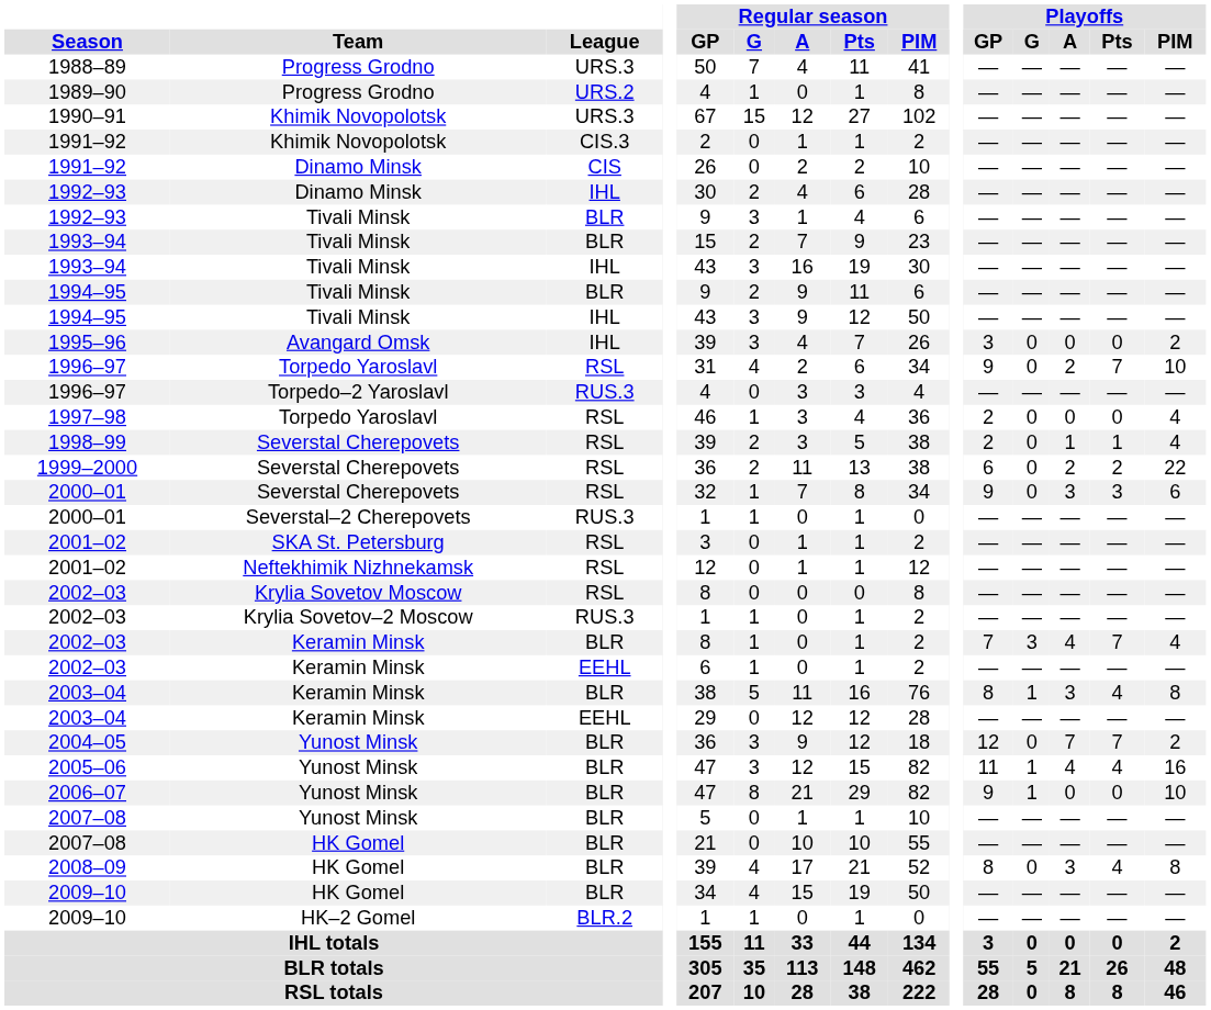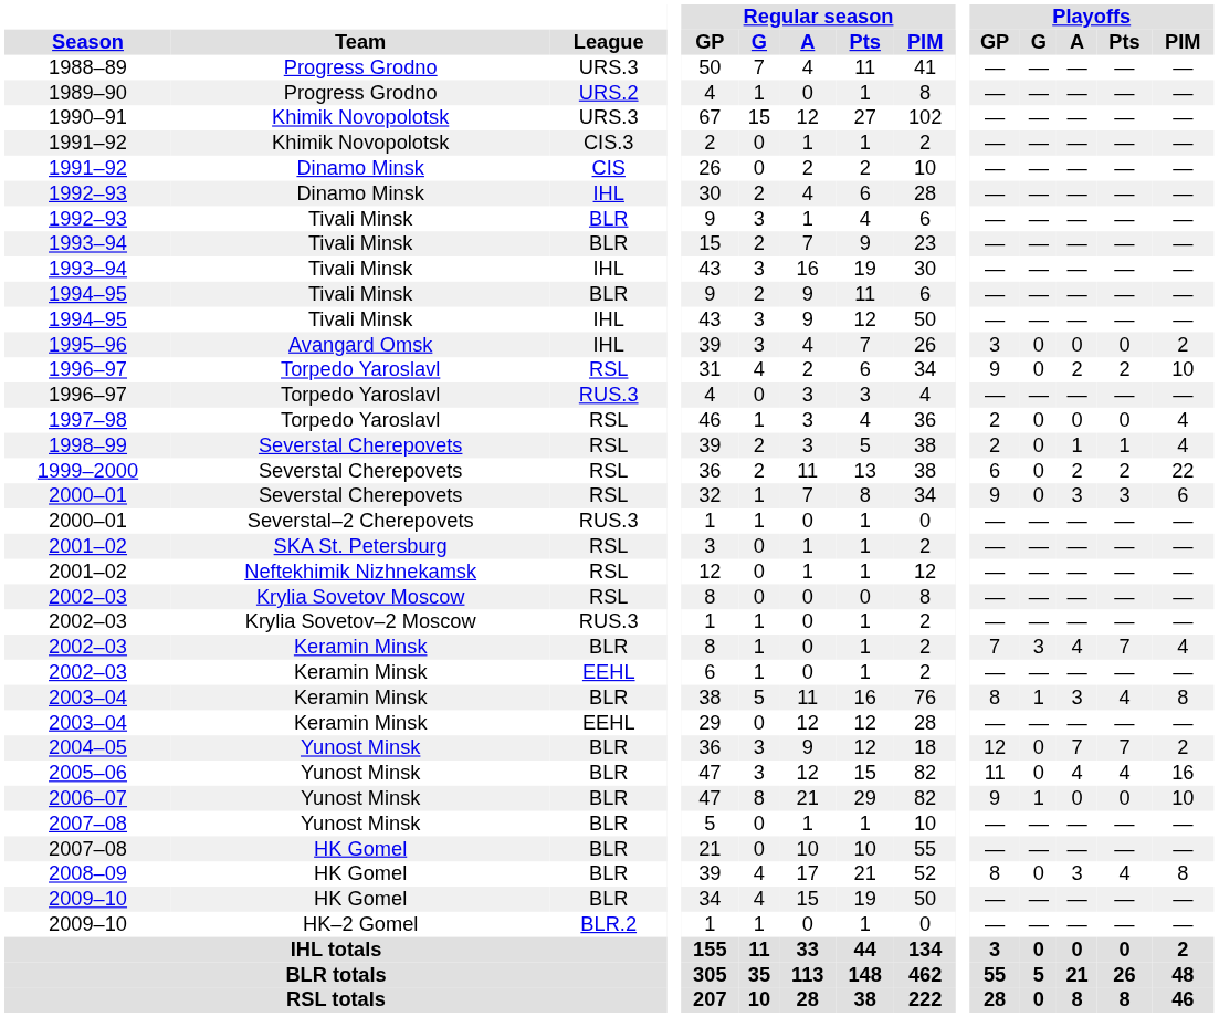 <table border="0" cellpadding="1" cellspacing="0" style="text-align:center; width:60em">
 <tr bgcolor="#e0e0e0">
 <th colspan="3" bgcolor="#ffffff"> </th>
 <th rowspan="99" bgcolor="#ffffff"> </th>
 <th colspan="5"><a href='#'>Regular season</a></th>
 <th rowspan="99" bgcolor="#ffffff"> </th>
 <th colspan="5"><a href='#'>Playoffs</a></th>
 </tr>
 <tr bgcolor="#e0e0e0">
 <th><a href='#'>Season</a></th>
 <th>Team</th>
 <th>League</th>
 <th>GP</th>
 <th><a href='#'>G</a></th>
 <th><a href='#'>A</a></th>
 <th><a href='#'>Pts</a></th>
 <th><a href='#'>PIM</a></th>
 <th>GP</th>
 <th>G</th>
 <th>A</th>
 <th>Pts</th>
 <th>PIM</th>
 </tr>
 <tr>
 <td>1988–89</td>
 <td><a href='#'>Progress Grodno</a></td>
 <td>URS.3</td>
 <td>50</td>
 <td>7</td>
 <td>4</td>
 <td>11</td>
 <td>41</td>
 <td>—</td>
 <td>—</td>
 <td>—</td>
 <td>—</td>
 <td>—</td>
 </tr>
 <tr bgcolor="#f0f0f0">
 <td>1989–90</td>
 <td>Progress Grodno</td>
 <td><a href='#'>URS.2</a></td>
 <td>4</td>
 <td>1</td>
 <td>0</td>
 <td>1</td>
 <td>8</td>
 <td>—</td>
 <td>—</td>
 <td>—</td>
 <td>—</td>
 <td>—</td>
 </tr>
 <tr>
 <td>1990–91</td>
 <td><a href='#'>Khimik Novopolotsk</a></td>
 <td>URS.3</td>
 <td>67</td>
 <td>15</td>
 <td>12</td>
 <td>27</td>
 <td>102</td>
 <td>—</td>
 <td>—</td>
 <td>—</td>
 <td>—</td>
 <td>—</td>
 </tr>
 <tr bgcolor="#f0f0f0">
 <td>1991–92</td>
 <td>Khimik Novopolotsk</td>
 <td>CIS.3</td>
 <td>2</td>
 <td>0</td>
 <td>1</td>
 <td>1</td>
 <td>2</td>
 <td>—</td>
 <td>—</td>
 <td>—</td>
 <td>—</td>
 <td>—</td>
 </tr>
 <tr>
 <td><a href='#'>1991–92</a></td>
 <td><a href='#'>Dinamo Minsk</a></td>
 <td><a href='#'>CIS</a></td>
 <td>26</td>
 <td>0</td>
 <td>2</td>
 <td>2</td>
 <td>10</td>
 <td>—</td>
 <td>—</td>
 <td>—</td>
 <td>—</td>
 <td>—</td>
 </tr>
 <tr bgcolor="#f0f0f0">
 <td><a href='#'>1992–93</a></td>
 <td>Dinamo Minsk</td>
 <td><a href='#'>IHL</a></td>
 <td>30</td>
 <td>2</td>
 <td>4</td>
 <td>6</td>
 <td>28</td>
 <td>—</td>
 <td>—</td>
 <td>—</td>
 <td>—</td>
 <td>—</td>
 </tr>
 <tr>
 <td><a href='#'>1992–93</a></td>
 <td>Tivali Minsk</td>
 <td><a href='#'>BLR</a></td>
 <td>9</td>
 <td>3</td>
 <td>1</td>
 <td>4</td>
 <td>6</td>
 <td>—</td>
 <td>—</td>
 <td>—</td>
 <td>—</td>
 <td>—</td>
 </tr>
 <tr bgcolor="#f0f0f0">
 <td><a href='#'>1993–94</a></td>
 <td>Tivali Minsk</td>
 <td>BLR</td>
 <td>15</td>
 <td>2</td>
 <td>7</td>
 <td>9</td>
 <td>23</td>
 <td>—</td>
 <td>—</td>
 <td>—</td>
 <td>—</td>
 <td>—</td>
 </tr>
 <tr>
 <td><a href='#'>1993–94</a></td>
 <td>Tivali Minsk</td>
 <td>IHL</td>
 <td>43</td>
 <td>3</td>
 <td>16</td>
 <td>19</td>
 <td>30</td>
 <td>—</td>
 <td>—</td>
 <td>—</td>
 <td>—</td>
 <td>—</td>
 </tr>
 <tr bgcolor="#f0f0f0">
 <td><a href='#'>1994–95</a></td>
 <td>Tivali Minsk</td>
 <td>BLR</td>
 <td>9</td>
 <td>2</td>
 <td>9</td>
 <td>11</td>
 <td>6</td>
 <td>—</td>
 <td>—</td>
 <td>—</td>
 <td>—</td>
 <td>—</td>
 </tr>
 <tr>
 <td><a href='#'>1994–95</a></td>
 <td>Tivali Minsk</td>
 <td>IHL</td>
 <td>43</td>
 <td>3</td>
 <td>9</td>
 <td>12</td>
 <td>50</td>
 <td>—</td>
 <td>—</td>
 <td>—</td>
 <td>—</td>
 <td>—</td>
 </tr>
 <tr bgcolor="#f0f0f0">
 <td><a href='#'>1995–96</a></td>
 <td><a href='#'>Avangard Omsk</a></td>
 <td>IHL</td>
 <td>39</td>
 <td>3</td>
 <td>4</td>
 <td>7</td>
 <td>26</td>
 <td>3</td>
 <td>0</td>
 <td>0</td>
 <td>0</td>
 <td>2</td>
 </tr>
 <tr>
 <td><a href='#'>1996–97</a></td>
 <td><a href='#'>Torpedo Yaroslavl</a></td>
 <td><a href='#'>RSL</a></td>
 <td>31</td>
 <td>4</td>
 <td>2</td>
 <td>6</td>
 <td>34</td>
 <td>9</td>
 <td>0</td>
 <td>2</td>
-<td>7</td>
+<td>2</td>
 <td>10</td>
 </tr>
 <tr bgcolor="#f0f0f0">
 <td>1996–97</td>
-<td>Torpedo–2 Yaroslavl</td>
+<td>Torpedo Yaroslavl</td>
 <td><a href='#'>RUS.3</a></td>
 <td>4</td>
 <td>0</td>
 <td>3</td>
 <td>3</td>
 <td>4</td>
 <td>—</td>
 <td>—</td>
 <td>—</td>
 <td>—</td>
 <td>—</td>
 </tr>
 <tr>
 <td><a href='#'>1997–98</a></td>
 <td>Torpedo Yaroslavl</td>
 <td>RSL</td>
 <td>46</td>
 <td>1</td>
 <td>3</td>
 <td>4</td>
 <td>36</td>
 <td>2</td>
 <td>0</td>
 <td>0</td>
 <td>0</td>
 <td>4</td>
 </tr>
 <tr bgcolor="#f0f0f0">
 <td><a href='#'>1998–99</a></td>
 <td><a href='#'>Severstal Cherepovets</a></td>
 <td>RSL</td>
 <td>39</td>
 <td>2</td>
 <td>3</td>
 <td>5</td>
 <td>38</td>
 <td>2</td>
 <td>0</td>
 <td>1</td>
 <td>1</td>
 <td>4</td>
 </tr>
 <tr>
 <td><a href='#'>1999–2000</a></td>
 <td>Severstal Cherepovets</td>
 <td>RSL</td>
 <td>36</td>
 <td>2</td>
 <td>11</td>
 <td>13</td>
 <td>38</td>
 <td>6</td>
 <td>0</td>
 <td>2</td>
 <td>2</td>
 <td>22</td>
 </tr>
 <tr bgcolor="#f0f0f0">
 <td><a href='#'>2000–01</a></td>
 <td>Severstal Cherepovets</td>
 <td>RSL</td>
 <td>32</td>
 <td>1</td>
 <td>7</td>
 <td>8</td>
 <td>34</td>
 <td>9</td>
 <td>0</td>
 <td>3</td>
 <td>3</td>
 <td>6</td>
 </tr>
 <tr>
 <td>2000–01</td>
 <td>Severstal–2 Cherepovets</td>
 <td>RUS.3</td>
 <td>1</td>
 <td>1</td>
 <td>0</td>
 <td>1</td>
 <td>0</td>
 <td>—</td>
 <td>—</td>
 <td>—</td>
 <td>—</td>
 <td>—</td>
 </tr>
 <tr bgcolor="#f0f0f0">
 <td><a href='#'>2001–02</a></td>
 <td><a href='#'>SKA St. Petersburg</a></td>
 <td>RSL</td>
 <td>3</td>
 <td>0</td>
 <td>1</td>
 <td>1</td>
 <td>2</td>
 <td>—</td>
 <td>—</td>
 <td>—</td>
 <td>—</td>
 <td>—</td>
 </tr>
 <tr>
 <td>2001–02</td>
 <td><a href='#'>Neftekhimik Nizhnekamsk</a></td>
 <td>RSL</td>
 <td>12</td>
 <td>0</td>
 <td>1</td>
 <td>1</td>
 <td>12</td>
 <td>—</td>
 <td>—</td>
 <td>—</td>
 <td>—</td>
 <td>—</td>
 </tr>
 <tr bgcolor="#f0f0f0">
 <td><a href='#'>2002–03</a></td>
 <td><a href='#'>Krylia Sovetov Moscow</a></td>
 <td>RSL</td>
 <td>8</td>
 <td>0</td>
 <td>0</td>
 <td>0</td>
 <td>8</td>
 <td>—</td>
 <td>—</td>
 <td>—</td>
 <td>—</td>
 <td>—</td>
 </tr>
 <tr>
 <td>2002–03</td>
 <td>Krylia Sovetov–2 Moscow</td>
 <td>RUS.3</td>
 <td>1</td>
 <td>1</td>
 <td>0</td>
 <td>1</td>
 <td>2</td>
 <td>—</td>
 <td>—</td>
 <td>—</td>
 <td>—</td>
 <td>—</td>
 </tr>
 <tr bgcolor="#f0f0f0">
 <td><a href='#'>2002–03</a></td>
 <td><a href='#'>Keramin Minsk</a></td>
 <td>BLR</td>
 <td>8</td>
 <td>1</td>
 <td>0</td>
 <td>1</td>
 <td>2</td>
 <td>7</td>
 <td>3</td>
 <td>4</td>
 <td>7</td>
 <td>4</td>
 </tr>
 <tr>
 <td><a href='#'>2002–03</a></td>
 <td>Keramin Minsk</td>
 <td><a href='#'>EEHL</a></td>
 <td>6</td>
 <td>1</td>
 <td>0</td>
 <td>1</td>
 <td>2</td>
 <td>—</td>
 <td>—</td>
 <td>—</td>
 <td>—</td>
 <td>—</td>
 </tr>
 <tr bgcolor="#f0f0f0">
 <td><a href='#'>2003–04</a></td>
 <td>Keramin Minsk</td>
 <td>BLR</td>
 <td>38</td>
 <td>5</td>
 <td>11</td>
 <td>16</td>
 <td>76</td>
 <td>8</td>
 <td>1</td>
 <td>3</td>
 <td>4</td>
 <td>8</td>
 </tr>
 <tr>
 <td><a href='#'>2003–04</a></td>
 <td>Keramin Minsk</td>
 <td>EEHL</td>
 <td>29</td>
 <td>0</td>
 <td>12</td>
 <td>12</td>
 <td>28</td>
 <td>—</td>
 <td>—</td>
 <td>—</td>
 <td>—</td>
 <td>—</td>
 </tr>
 <tr bgcolor="#f0f0f0">
 <td><a href='#'>2004–05</a></td>
 <td><a href='#'>Yunost Minsk</a></td>
 <td>BLR</td>
 <td>36</td>
 <td>3</td>
 <td>9</td>
 <td>12</td>
 <td>18</td>
 <td>12</td>
 <td>0</td>
 <td>7</td>
 <td>7</td>
 <td>2</td>
 </tr>
 <tr>
 <td><a href='#'>2005–06</a></td>
 <td>Yunost Minsk</td>
 <td>BLR</td>
 <td>47</td>
 <td>3</td>
 <td>12</td>
 <td>15</td>
 <td>82</td>
 <td>11</td>
-<td>1</td>
+<td>0</td>
 <td>4</td>
 <td>4</td>
 <td>16</td>
 </tr>
 <tr bgcolor="#f0f0f0">
 <td><a href='#'>2006–07</a></td>
 <td>Yunost Minsk</td>
 <td>BLR</td>
 <td>47</td>
 <td>8</td>
 <td>21</td>
 <td>29</td>
 <td>82</td>
 <td>9</td>
 <td>1</td>
 <td>0</td>
 <td>0</td>
 <td>10</td>
 </tr>
 <tr>
 <td><a href='#'>2007–08</a></td>
 <td>Yunost Minsk</td>
 <td>BLR</td>
 <td>5</td>
 <td>0</td>
 <td>1</td>
 <td>1</td>
 <td>10</td>
 <td>—</td>
 <td>—</td>
 <td>—</td>
 <td>—</td>
 <td>—</td>
 </tr>
 <tr bgcolor="#f0f0f0">
 <td>2007–08</td>
 <td><a href='#'>HK Gomel</a></td>
 <td>BLR</td>
 <td>21</td>
 <td>0</td>
 <td>10</td>
 <td>10</td>
 <td>55</td>
 <td>—</td>
 <td>—</td>
 <td>—</td>
 <td>—</td>
 <td>—</td>
 </tr>
 <tr>
 <td><a href='#'>2008–09</a></td>
 <td>HK Gomel</td>
 <td>BLR</td>
 <td>39</td>
 <td>4</td>
 <td>17</td>
 <td>21</td>
 <td>52</td>
 <td>8</td>
 <td>0</td>
 <td>3</td>
 <td>4</td>
 <td>8</td>
 </tr>
 <tr bgcolor="#f0f0f0">
 <td><a href='#'>2009–10</a></td>
 <td>HK Gomel</td>
 <td>BLR</td>
 <td>34</td>
 <td>4</td>
 <td>15</td>
 <td>19</td>
 <td>50</td>
 <td>—</td>
 <td>—</td>
 <td>—</td>
 <td>—</td>
 <td>—</td>
 </tr>
 <tr>
 <td>2009–10</td>
 <td>HK–2 Gomel</td>
 <td><a href='#'>BLR.2</a></td>
 <td>1</td>
 <td>1</td>
 <td>0</td>
 <td>1</td>
 <td>0</td>
 <td>—</td>
 <td>—</td>
 <td>—</td>
 <td>—</td>
 <td>—</td>
 </tr>
 <tr bgcolor="#e0e0e0">
 <th colspan="3">IHL totals</th>
 <th>155</th>
 <th>11</th>
 <th>33</th>
 <th>44</th>
 <th>134</th>
 <th>3</th>
 <th>0</th>
 <th>0</th>
 <th>0</th>
 <th>2</th>
 </tr>
 <tr bgcolor="#e0e0e0">
 <th colspan="3">BLR totals</th>
 <th>305</th>
 <th>35</th>
 <th>113</th>
 <th>148</th>
 <th>462</th>
 <th>55</th>
 <th>5</th>
 <th>21</th>
 <th>26</th>
 <th>48</th>
 </tr>
 <tr bgcolor="#e0e0e0">
 <th colspan="3">RSL totals</th>
 <th>207</th>
 <th>10</th>
 <th>28</th>
 <th>38</th>
 <th>222</th>
 <th>28</th>
 <th>0</th>
 <th>8</th>
 <th>8</th>
 <th>46</th>
 </tr>
 </table>
